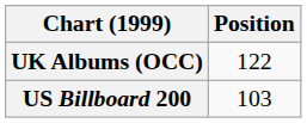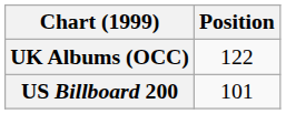 <table class="wikitable sortable plainrowheaders" style="text-align:center">
 <tr>
 <th scope="col">Chart (1999)</th>
 <th scope="col">Position</th>
 </tr>
 <tr>
 <th scope="row">UK Albums (OCC)</th>
 <td>122</td>
 </tr>
 <tr>
 <th scope="row">US <em>Billboard</em> 200</th>
-<td>103</td>
+<td>101</td>
 </tr>
 </table>
